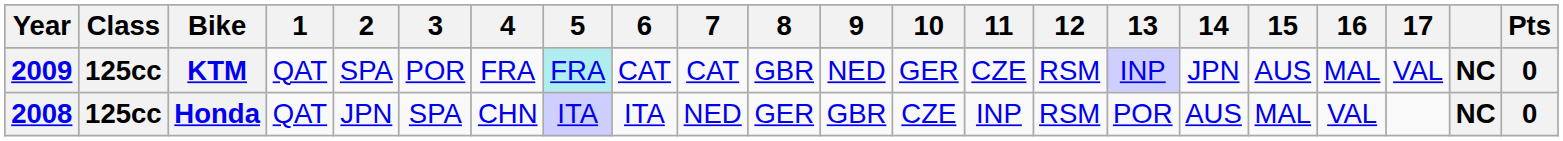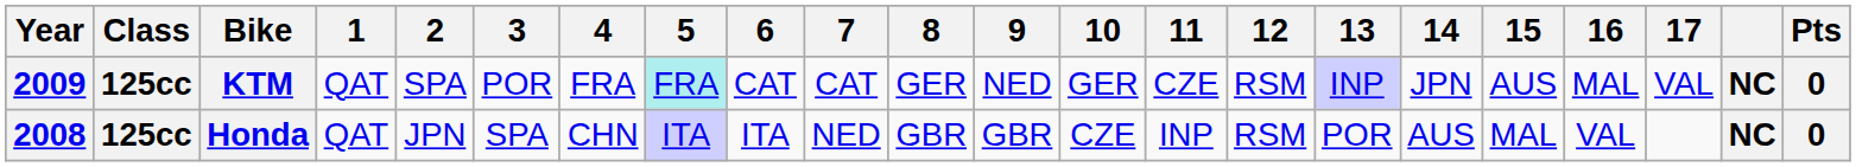 <table class="wikitable" style="text-align:center">
 <tr>
 <th>Year</th>
 <th>Class</th>
 <th>Bike</th>
 <th>1</th>
 <th>2</th>
 <th>3</th>
 <th>4</th>
 <th>5</th>
 <th>6</th>
 <th>7</th>
 <th>8</th>
 <th>9</th>
 <th>10</th>
 <th>11</th>
 <th>12</th>
 <th>13</th>
 <th>14</th>
 <th>15</th>
 <th>16</th>
 <th>17</th>
 <th></th>
 <th>Pts</th>
 </tr>
 <tr>
 <th><a href='#'>2009</a></th>
 <th>125cc</th>
 <th><a href='#'>KTM</a></th>
 <td><a href='#'>QAT</a></td>
 <td><a href='#'>SPA</a></td>
 <td><a href='#'>POR</a></td>
 <td><a href='#'>FRA</a></td>
 <td style="background: paleturquoise;"><a href='#'>FRA</a></td>
 <td><a href='#'>CAT</a></td>
 <td><a href='#'>CAT</a></td>
-<td><a href='#'>GBR</a></td>
+<td><a href='#'>GER</a></td>
 <td><a href='#'>NED</a></td>
 <td><a href='#'>GER</a></td>
 <td><a href='#'>CZE</a></td>
 <td><a href='#'>RSM</a></td>
 <td style="background:#cfcfff;"><a href='#'>INP</a><br></td>
 <td><a href='#'>JPN</a></td>
 <td><a href='#'>AUS</a></td>
 <td><a href='#'>MAL</a></td>
 <td><a href='#'>VAL</a></td>
 <th>NC</th>
 <th>0</th>
 </tr>
 <tr>
 <th><a href='#'>2008</a></th>
 <th>125cc</th>
 <th><a href='#'>Honda</a></th>
 <td><a href='#'>QAT</a></td>
 <td><a href='#'>JPN</a></td>
 <td><a href='#'>SPA</a></td>
 <td><a href='#'>CHN</a></td>
 <td style="background:#cfcfff;"><a href='#'>ITA</a><br></td>
 <td><a href='#'>ITA</a></td>
 <td><a href='#'>NED</a></td>
-<td><a href='#'>GER</a></td>
+<td><a href='#'>GBR</a></td>
 <td><a href='#'>GBR</a></td>
 <td><a href='#'>CZE</a></td>
 <td><a href='#'>INP</a></td>
 <td><a href='#'>RSM</a></td>
 <td><a href='#'>POR</a></td>
 <td><a href='#'>AUS</a></td>
 <td><a href='#'>MAL</a></td>
 <td><a href='#'>VAL</a></td>
 <td></td>
 <th>NC</th>
 <th>0</th>
 </tr>
 </table>
